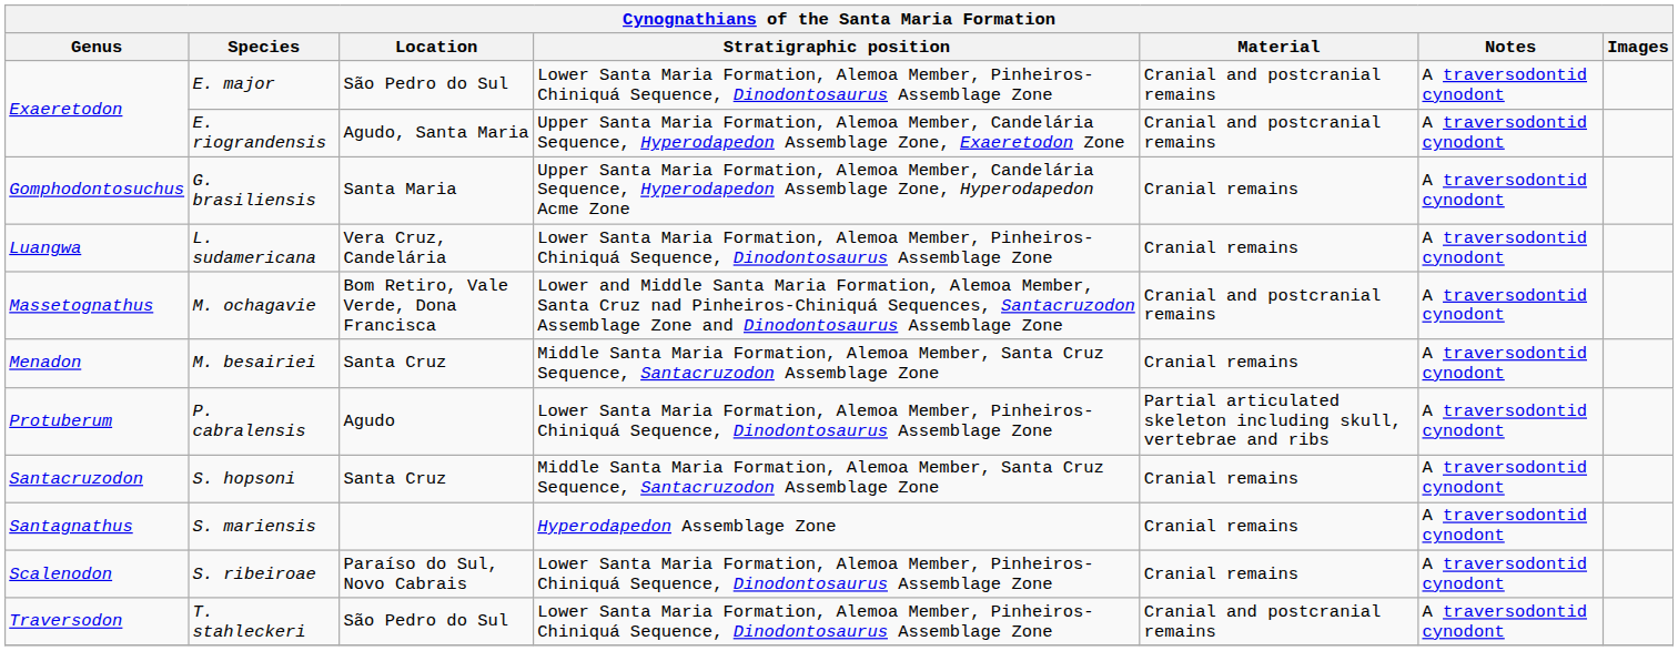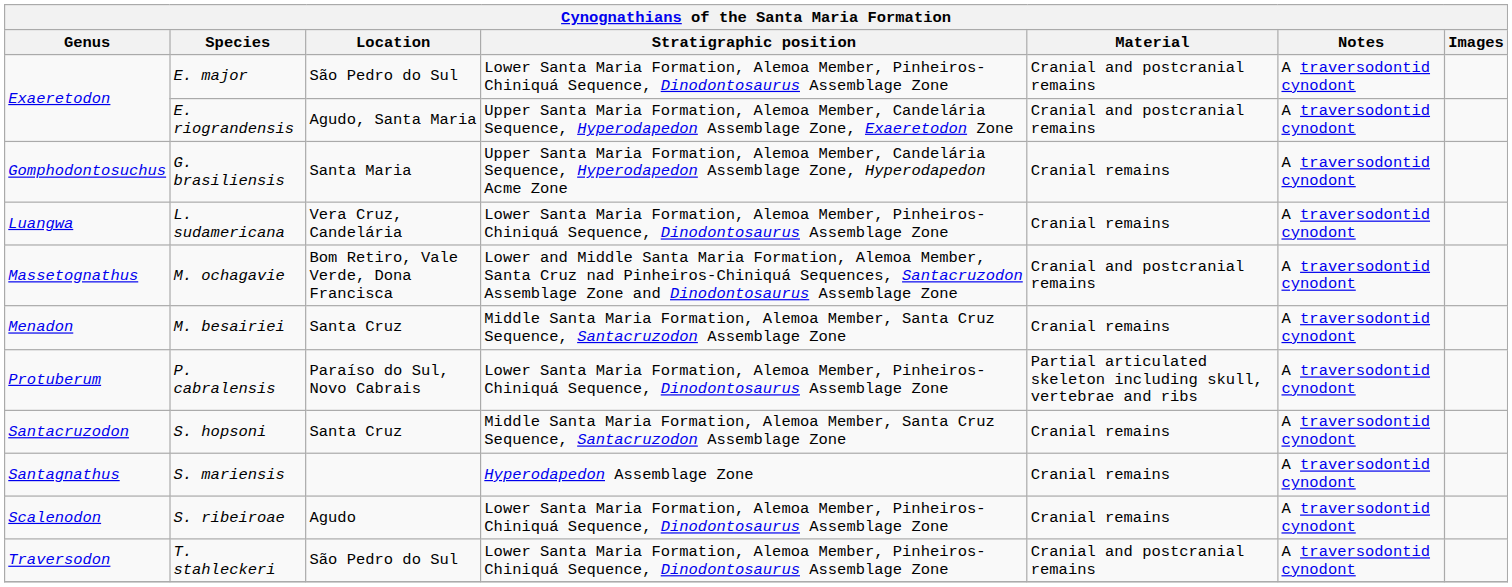 <table class="wikitable" style="margin:auto;"  >
 <tr>
 <th colspan="7" style="text-align:center;"><a href='#'>Cynognathians</a> of the Santa Maria Formation</th>
 </tr>
 <tr>
 <th>Genus</th>
 <th>Species</th>
 <th>Location</th>
 <th>Stratigraphic position</th>
 <th>Material</th>
 <th>Notes</th>
 <th>Images</th>
 </tr>
 <tr>
 <td rowspan="2"><em><a href='#'>Exaeretodon</a></em></td>
 <td><em>E. major</em></td>
 <td>São Pedro do Sul</td>
 <td>Lower Santa Maria Formation, Alemoa Member, Pinheiros-Chiniquá Sequence, <em><a href='#'>Dinodontosaurus</a></em> Assemblage Zone</td>
 <td>Cranial and postcranial remains</td>
 <td>A <a href='#'>traversodontid</a> <a href='#'>cynodont</a></td>
 <td></td>
 </tr>
 <tr>
 <td><em>E. riograndensis</em></td>
 <td>Agudo, Santa Maria</td>
 <td>Upper Santa Maria Formation, Alemoa Member, Candelária Sequence, <em><a href='#'>Hyperodapedon</a></em> Assemblage Zone, <em><a href='#'>Exaeretodon</a></em> Zone</td>
 <td>Cranial and postcranial remains</td>
 <td>A <a href='#'>traversodontid</a> <a href='#'>cynodont</a></td>
 <td></td>
 </tr>
 <tr>
 <td><em><a href='#'>Gomphodontosuchus</a></em></td>
 <td><em>G. brasiliensis</em></td>
 <td>Santa Maria</td>
 <td>Upper Santa Maria Formation, Alemoa Member, Candelária Sequence, <em><a href='#'>Hyperodapedon</a></em> Assemblage Zone, <em>Hyperodapedon</em> Acme Zone</td>
 <td>Cranial remains</td>
 <td>A <a href='#'>traversodontid</a> <a href='#'>cynodont</a></td>
 <td></td>
 </tr>
 <tr>
 <td><em><a href='#'>Luangwa</a></em></td>
 <td><em>L.</em> <em>sudamericana</em></td>
 <td>Vera Cruz, Candelária</td>
 <td>Lower Santa Maria Formation, Alemoa Member, Pinheiros-Chiniquá Sequence, <em><a href='#'>Dinodontosaurus</a></em> Assemblage Zone</td>
 <td>Cranial remains</td>
 <td>A <a href='#'>traversodontid</a> <a href='#'>cynodont</a></td>
 <td></td>
 </tr>
 <tr>
 <td><em><a href='#'>Massetognathus</a></em></td>
 <td><em>M. ochagavie</em></td>
 <td>Bom Retiro, Vale Verde, Dona Francisca</td>
 <td>Lower and Middle Santa Maria Formation, Alemoa Member, Santa Cruz nad Pinheiros-Chiniquá Sequences, <em><a href='#'>Santacruzodon</a></em> Assemblage Zone and <em><a href='#'>Dinodontosaurus</a></em> Assemblage Zone</td>
 <td>Cranial and postcranial remains</td>
 <td>A <a href='#'>traversodontid</a> <a href='#'>cynodont</a></td>
 <td></td>
 </tr>
 <tr>
 <td><em><a href='#'>Menadon</a></em></td>
 <td><em>M.</em> <em>besairiei</em></td>
 <td>Santa Cruz</td>
 <td>Middle Santa Maria Formation, Alemoa Member, Santa Cruz Sequence, <em><a href='#'>Santacruzodon</a></em> Assemblage Zone</td>
 <td>Cranial remains</td>
 <td>A <a href='#'>traversodontid</a> <a href='#'>cynodont</a></td>
 <td></td>
 </tr>
 <tr>
 <td><em><a href='#'>Protuberum</a></em></td>
 <td><em>P. cabralensis</em></td>
-<td>Agudo</td>
+<td>Paraíso do Sul, Novo Cabrais</td>
 <td>Lower Santa Maria Formation, Alemoa Member, Pinheiros-Chiniquá Sequence, <em><a href='#'>Dinodontosaurus</a></em> Assemblage Zone</td>
 <td>Partial articulated skeleton including skull, vertebrae and ribs</td>
 <td>A <a href='#'>traversodontid</a> <a href='#'>cynodont</a></td>
 <td></td>
 </tr>
 <tr>
 <td><em><a href='#'>Santacruzodon</a></em></td>
 <td><em>S. hopsoni</em></td>
 <td>Santa Cruz</td>
 <td>Middle Santa Maria Formation, Alemoa Member, Santa Cruz Sequence, <em><a href='#'>Santacruzodon</a></em> Assemblage Zone</td>
 <td>Cranial remains</td>
 <td>A <a href='#'>traversodontid</a> <a href='#'>cynodont</a></td>
 <td></td>
 </tr>
 <tr>
 <td><em><a href='#'>Santagnathus</a></em></td>
 <td><em>S. mariensis</em></td>
 <td></td>
 <td><em><a href='#'>Hyperodapedon</a></em> Assemblage Zone</td>
 <td>Cranial remains</td>
 <td>A <a href='#'>traversodontid</a> <a href='#'>cynodont</a></td>
 <td></td>
 </tr>
 <tr>
 <td><em><a href='#'>Scalenodon</a></em></td>
 <td><em>S.</em> <em>ribeiroae</em></td>
-<td>Paraíso do Sul, Novo Cabrais</td>
+<td>Agudo</td>
 <td>Lower Santa Maria Formation, Alemoa Member, Pinheiros-Chiniquá Sequence, <em><a href='#'>Dinodontosaurus</a></em> Assemblage Zone</td>
 <td>Cranial remains</td>
 <td>A <a href='#'>traversodontid</a> <a href='#'>cynodont</a></td>
 <td></td>
 </tr>
 <tr>
 <td><em><a href='#'>Traversodon</a></em></td>
 <td><em>T.</em> <em>stahleckeri</em></td>
 <td>São Pedro do Sul</td>
 <td>Lower Santa Maria Formation, Alemoa Member, Pinheiros-Chiniquá Sequence, <em><a href='#'>Dinodontosaurus</a></em> Assemblage Zone</td>
 <td>Cranial and postcranial remains</td>
 <td>A <a href='#'>traversodontid</a> <a href='#'>cynodont</a></td>
 <td></td>
 </tr>
 <tr>
 </tr>
 </table>
